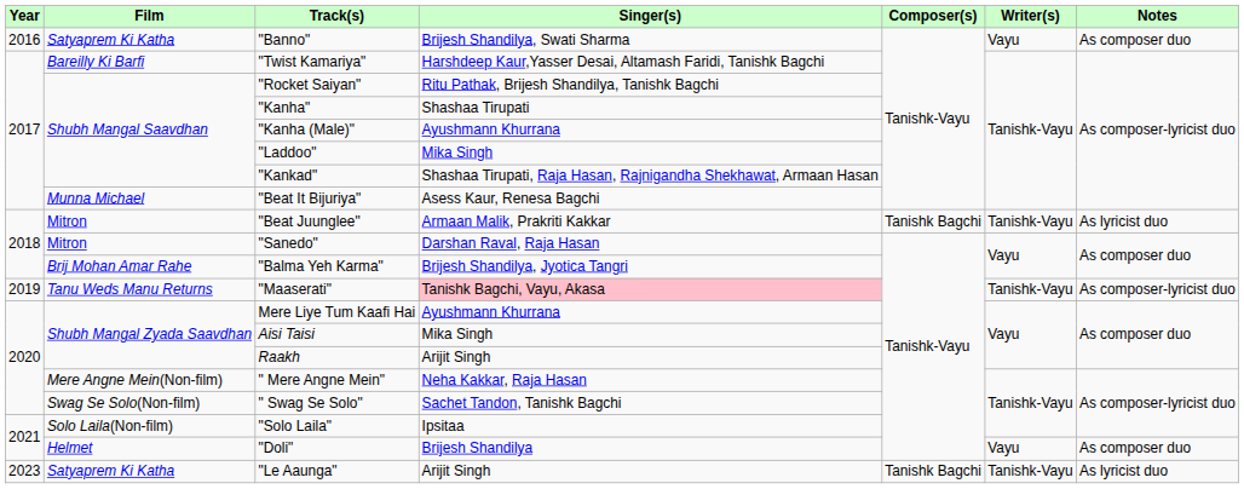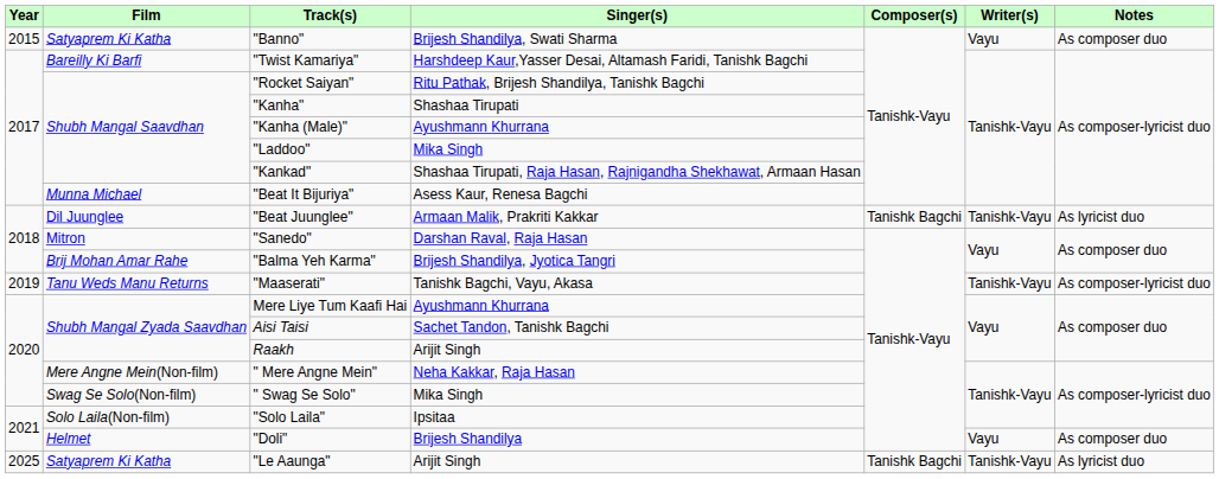 <table class="wikitable sortable">
 <tr style="background:#cfc; text-align:center;">
 <td><strong>Year</strong></td>
 <td><strong>Film</strong></td>
 <td><strong>Track(s)</strong></td>
 <td><strong>Singer(s)</strong></td>
 <td><strong>Composer(s)</strong></td>
 <td><strong>Writer(s)</strong></td>
 <td><strong>Notes</strong></td>
 </tr>
 <tr>
-<td rowspan="1">2016</td>
+<td rowspan="1">2015</td>
 <td><em><a href='#'>Satyaprem Ki Katha</a></em></td>
 <td>"Banno"</td>
 <td><a href='#'>Brijesh Shandilya</a>, Swati Sharma</td>
 <td rowspan=8>Tanishk-Vayu</td>
 <td>Vayu</td>
 <td>As composer duo</td>
 </tr>
 <tr>
 <td rowspan="7">2017</td>
 <td rowspan="1"><em><a href='#'>Bareilly Ki Barfi</a></em></td>
 <td>"Twist Kamariya"</td>
 <td><a href='#'>Harshdeep Kaur</a>,Yasser Desai, Altamash Faridi, Tanishk Bagchi</td>
 <td rowspan="7">Tanishk-Vayu</td>
 <td rowspan="7">As composer-lyricist duo</td>
 </tr>
 <tr>
 <td rowspan="5"><em><a href='#'>Shubh Mangal Saavdhan</a></em></td>
 <td>"Rocket Saiyan"</td>
 <td><a href='#'>Ritu Pathak</a>, Brijesh Shandilya, Tanishk Bagchi</td>
 </tr>
 <tr>
 <td>"Kanha"</td>
 <td>Shashaa Tirupati</td>
 </tr>
 <tr>
 <td>"Kanha (Male)"</td>
 <td><a href='#'>Ayushmann Khurrana</a></td>
 </tr>
 <tr>
 <td>"Laddoo"</td>
 <td><a href='#'>Mika Singh</a></td>
 </tr>
 <tr>
 <td>"Kankad"</td>
 <td>Shashaa Tirupati, <a href='#'>Raja Hasan</a>, <a href='#'>Rajnigandha Shekhawat</a>, Armaan Hasan</td>
 </tr>
 <tr>
 <td><em><a href='#'>Munna Michael</a></em></td>
 <td>"Beat It Bijuriya"</td>
 <td>Asess Kaur, Renesa Bagchi</td>
 </tr>
 <tr>
 <td rowspan="3">2018</td>
-<td><a href='#'>Mitron</a></td>
+<td rowspan="1"><a href='#'>Dil Juunglee</a></td>
 <td>"Beat Juunglee"</td>
 <td><a href='#'>Armaan Malik</a>, Prakriti Kakkar</td>
 <td>Tanishk Bagchi</td>
 <td>Tanishk-Vayu</td>
 <td>As lyricist duo</td>
 </tr>
 <tr>
 <td><a href='#'>Mitron</a></td>
 <td>"Sanedo"</td>
 <td><a href='#'>Darshan Raval</a>, <a href='#'>Raja Hasan</a></td>
 <td rowspan=10>Tanishk-Vayu</td>
 <td rowspan=2>Vayu</td>
 <td rowspan=2>As composer duo</td>
 </tr>
 <tr>
 <td><em><a href='#'>Brij Mohan Amar Rahe</a></em></td>
 <td>"Balma Yeh Karma"</td>
 <td><a href='#'>Brijesh Shandilya</a>, <a href='#'>Jyotica Tangri</a></td>
 </tr>
 <tr>
 <td>2019</td>
 <td><em><a href='#'>Tanu Weds Manu Returns</a></em></td>
 <td>"Maaserati"</td>
-<td style="background: pink;">Tanishk Bagchi, Vayu, Akasa</td>
+<td>Tanishk Bagchi, Vayu, Akasa</td>
 <td>Tanishk-Vayu</td>
 <td>As composer-lyricist duo</td>
 </tr>
 <tr>
 <td rowspan="5">2020</td>
 <td rowspan="3"><em><a href='#'>Shubh Mangal Zyada Saavdhan</a></em></td>
 <td>Mere Liye Tum Kaafi Hai</td>
 <td><a href='#'>Ayushmann Khurrana</a></td>
 <td rowspan=3>Vayu</td>
 <td rowspan=3>As composer duo</td>
 </tr>
 <tr>
 <td><em>Aisi Taisi</em></td>
-<td>Mika Singh</td>
+<td><a href='#'>Sachet Tandon</a>, Tanishk Bagchi</td>
 </tr>
 <tr>
 <td><em>Raakh</em></td>
 <td>Arijit Singh</td>
 </tr>
 <tr>
 <td><em>Mere Angne Mein</em>(Non-film)</td>
 <td>" Mere Angne Mein"</td>
 <td><a href='#'>Neha Kakkar</a>, <a href='#'>Raja Hasan</a></td>
 <td rowspan=3>Tanishk-Vayu</td>
 <td rowspan=3>As composer-lyricist duo</td>
 </tr>
 <tr>
 <td><em>Swag Se Solo</em>(Non-film)</td>
 <td>" Swag Se Solo"</td>
-<td><a href='#'>Sachet Tandon</a>, Tanishk Bagchi</td>
+<td>Mika Singh</td>
 </tr>
 <tr>
 <td rowspan="2">2021</td>
 <td><em>Solo Laila</em>(Non-film)</td>
 <td>"Solo Laila"</td>
 <td>Ipsitaa</td>
 </tr>
 <tr>
 <td><em><a href='#'>Helmet</a></em></td>
 <td>"Doli"</td>
 <td><a href='#'>Brijesh Shandilya</a></td>
 <td>Vayu</td>
 <td>As composer duo</td>
 </tr>
 <tr>
-<td>2023</td>
+<td>2025</td>
 <td><em><a href='#'>Satyaprem Ki Katha</a></em></td>
 <td>"Le Aaunga"</td>
 <td>Arijit Singh</td>
 <td>Tanishk Bagchi</td>
 <td>Tanishk-Vayu</td>
 <td>As lyricist duo</td>
 </tr>
 </table>
